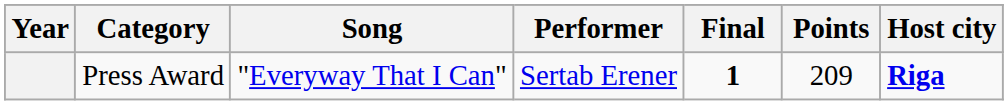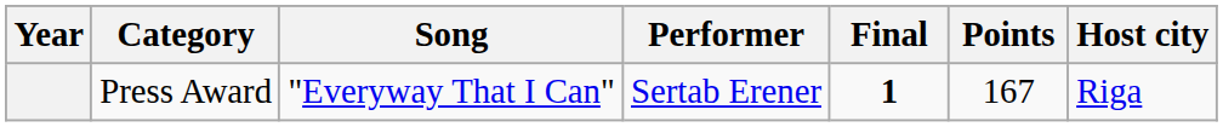 <table class="wikitable plainrowheaders" style="font-size: 95%">
 <tr>
 <th>Year</th>
 <th>Category</th>
 <th>Song</th>
 <th>Performer</th>
 <th style="width:45px;">Final</th>
 <th style="width:45px;">Points</th>
 <th>Host city</th>
 </tr>
 <tr>
 <th scope="row"></th>
 <td>Press Award</td>
 <td>"<a href='#'>Everyway That I Can</a>"</td>
 <td><a href='#'>Sertab Erener</a></td>
 <td style="text-align:center;"><strong>1</strong></td>
-<td style="text-align:center;">209</td>
-<td><strong> <a href='#'>Riga</a></strong></td>
+<td style="text-align:center;">167</td>
+<td> <a href='#'>Riga</a></td>
 </tr>
 </table>
